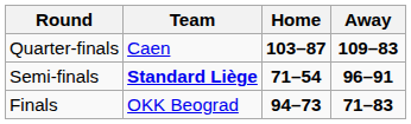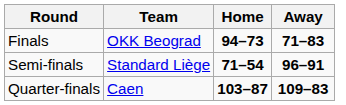 <table class="wikitable" style="text-align: left; font-size:95%">
 <tr bgcolor="#ccccff">
 <th>Round</th>
 <th>Team</th>
 <th>Home</th>
 <th>  Away  </th>
 </tr>
 <tr>
+<td>Finals</td>
+<td> <a href='#'>OKK Beograd</a></td>
+<td style="text-align:center;"><strong>94–73</strong></td>
+<td style="text-align:center;"><strong>71–83</strong></td>
+</tr>
+<tr>
+<td>Semi-finals</td>
+<td> <a href='#'>Standard Liège</a></td>
+<td style="text-align:center;"><strong>71–54</strong></td>
+<td style="text-align:center;"><strong>96–91</strong></td>
+</tr>
+<tr>
 <td>Quarter-finals</td>
 <td> <a href='#'>Caen</a></td>
 <td style="text-align:center;"><strong>103–87</strong></td>
 <td style="text-align:center;"><strong>109–83</strong></td>
 </tr>
-<tr>
-<td>Semi-finals</td>
-<td><strong> <a href='#'>Standard Liège</a></strong></td>
-<td style="text-align:center;"><strong>71–54</strong></td>
-<td style="text-align:center;"><strong>96–91</strong></td>
-</tr>
-<tr>
-<td>Finals</td>
-<td> <a href='#'>OKK Beograd</a></td>
-<td style="text-align:center;"><strong>94–73</strong></td>
-<td style="text-align:center;"><strong>71–83</strong></td>
-</tr>
 </table>
